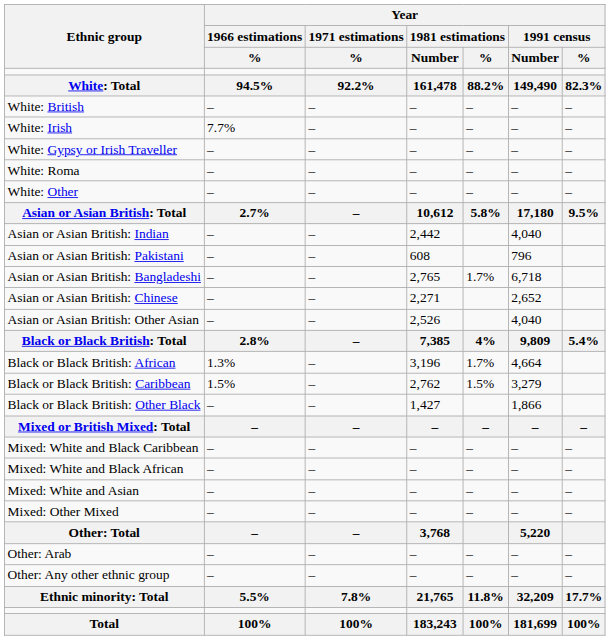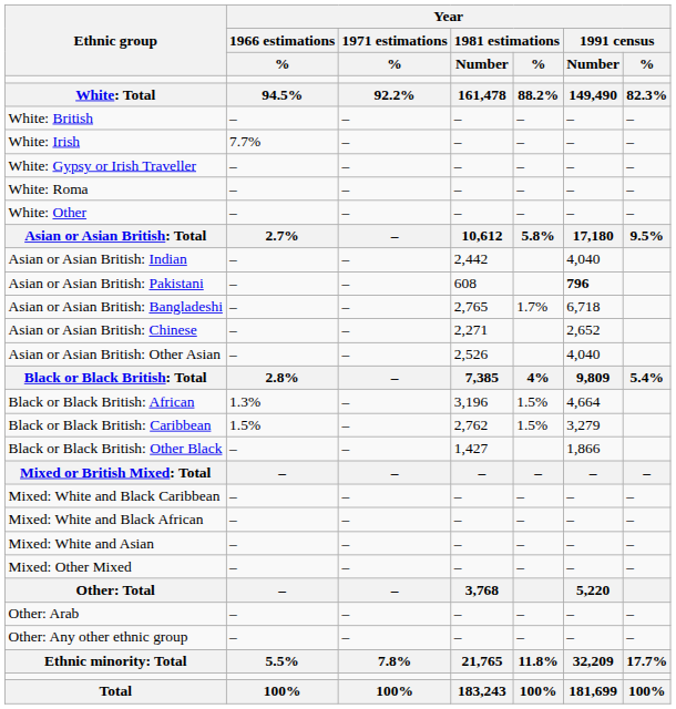 <table class="wikitable sortable mw-collapsible mw-collapsed" style="text-align:right left">
 <tr>
 <th rowspan="3">Ethnic group</th>
 <th colspan="6">Year</th>
 </tr>
 <tr>
 <th>1966 estimations</th>
 <th>1971 estimations</th>
 <th colspan="2">1981 estimations</th>
 <th colspan="2">1991 census</th>
 </tr>
 <tr>
 <th>%</th>
 <th>%</th>
 <th>Number</th>
 <th>%</th>
 <th>Number</th>
 <th>%</th>
 </tr>
 <tr>
 <td></td>
 <td></td>
 <td></td>
 <td></td>
 <td></td>
 <td></td>
 <td></td>
 </tr>
 <tr>
 <th><a href='#'>White</a>: Total</th>
 <th>94.5%</th>
 <th>92.2%</th>
 <th>161,478</th>
 <th>88.2%</th>
 <th>149,490</th>
 <th>82.3%</th>
 </tr>
 <tr>
 <td>White: <a href='#'>British</a></td>
 <td>–</td>
 <td>–</td>
 <td>–</td>
 <td>–</td>
 <td>–</td>
 <td>–</td>
 </tr>
 <tr>
 <td>White: <a href='#'>Irish</a></td>
 <td>7.7%</td>
 <td>–</td>
 <td>–</td>
 <td>–</td>
 <td>–</td>
 <td>–</td>
 </tr>
 <tr>
 <td>White: <a href='#'>Gypsy or Irish Traveller</a></td>
 <td>–</td>
 <td>–</td>
 <td>–</td>
 <td>–</td>
 <td>–</td>
 <td>–</td>
 </tr>
 <tr>
 <td>White: Roma</td>
 <td>–</td>
 <td>–</td>
 <td>–</td>
 <td>–</td>
 <td>–</td>
 <td>–</td>
 </tr>
 <tr>
 <td>White: <a href='#'>Other</a></td>
 <td>–</td>
 <td>–</td>
 <td>–</td>
 <td>–</td>
 <td>–</td>
 <td>–</td>
 </tr>
 <tr>
 <th><a href='#'>Asian or Asian British</a>: Total</th>
 <th>2.7%</th>
 <th>–</th>
 <th>10,612</th>
 <th>5.8%</th>
 <th>17,180</th>
 <th>9.5%</th>
 </tr>
 <tr>
 <td>Asian or Asian British: <a href='#'>Indian</a></td>
 <td>–</td>
 <td>–</td>
 <td>2,442</td>
 <td></td>
 <td>4,040</td>
 <td></td>
 </tr>
 <tr>
 <td>Asian or Asian British: <a href='#'>Pakistani</a></td>
 <td>–</td>
 <td>–</td>
 <td>608</td>
 <td></td>
-<td>796</td>
+<td><strong>796</strong></td>
 <td></td>
 </tr>
 <tr>
 <td>Asian or Asian British: <a href='#'>Bangladeshi</a></td>
 <td>–</td>
 <td>–</td>
 <td>2,765</td>
 <td>1.7%</td>
 <td>6,718</td>
 <td></td>
 </tr>
 <tr>
 <td>Asian or Asian British: <a href='#'>Chinese</a></td>
 <td>–</td>
 <td>–</td>
 <td>2,271</td>
 <td></td>
 <td>2,652</td>
 <td></td>
 </tr>
 <tr>
 <td>Asian or Asian British: Other Asian</td>
 <td>–</td>
 <td>–</td>
 <td>2,526</td>
 <td></td>
 <td>4,040</td>
 <td></td>
 </tr>
 <tr>
 <th><a href='#'>Black or Black British</a>: Total</th>
 <th>2.8%</th>
 <th>–</th>
 <th>7,385</th>
 <th>4%</th>
 <th>9,809</th>
 <th>5.4%</th>
 </tr>
 <tr>
 <td>Black or Black British: <a href='#'>African</a></td>
 <td>1.3%</td>
 <td>–</td>
 <td>3,196</td>
-<td>1.7%</td>
+<td>1.5%</td>
 <td>4,664</td>
 <td></td>
 </tr>
 <tr>
 <td>Black or Black British: <a href='#'>Caribbean</a></td>
 <td>1.5%</td>
 <td>–</td>
 <td>2,762</td>
 <td>1.5%</td>
 <td>3,279</td>
 <td></td>
 </tr>
 <tr>
 <td>Black or Black British: <a href='#'>Other Black</a></td>
 <td>–</td>
 <td>–</td>
 <td>1,427</td>
 <td></td>
 <td>1,866</td>
 <td></td>
 </tr>
 <tr>
 <th><a href='#'>Mixed or British Mixed</a>: Total</th>
 <th>–</th>
 <th>–</th>
 <th>–</th>
 <th>–</th>
 <th>–</th>
 <th>–</th>
 </tr>
 <tr>
 <td>Mixed: White and Black Caribbean</td>
 <td>–</td>
 <td>–</td>
 <td>–</td>
 <td>–</td>
 <td>–</td>
 <td>–</td>
 </tr>
 <tr>
 <td>Mixed: White and Black African</td>
 <td>–</td>
 <td>–</td>
 <td>–</td>
 <td>–</td>
 <td>–</td>
 <td>–</td>
 </tr>
 <tr>
 <td>Mixed: White and Asian</td>
 <td>–</td>
 <td>–</td>
 <td>–</td>
 <td>–</td>
 <td>–</td>
 <td>–</td>
 </tr>
 <tr>
 <td>Mixed: Other Mixed</td>
 <td>–</td>
 <td>–</td>
 <td>–</td>
 <td>–</td>
 <td>–</td>
 <td>–</td>
 </tr>
 <tr 5>
 <th>Other: Total</th>
 <th>–</th>
 <th>–</th>
 <th>3,768</th>
 <th></th>
 <th>5,220</th>
 <th></th>
 </tr>
 <tr>
 <td>Other: Arab</td>
 <td>–</td>
 <td>–</td>
 <td>–</td>
 <td>–</td>
 <td>–</td>
 <td>–</td>
 </tr>
 <tr>
 <td>Other: Any other ethnic group</td>
 <td>–</td>
 <td>–</td>
 <td>–</td>
 <td>–</td>
 <td>–</td>
 <td>–</td>
 </tr>
 <tr>
 <th>Ethnic minority: Total</th>
 <th>5.5%</th>
 <th>7.8%</th>
 <th>21,765</th>
 <th>11.8%</th>
 <th>32,209</th>
 <th>17.7%</th>
 </tr>
 <tr>
 <td></td>
 <td></td>
 <td></td>
 <td></td>
 <td></td>
 <td></td>
 <td></td>
 </tr>
 <tr>
 <th>Total</th>
 <th>100%</th>
 <th>100%</th>
 <th>183,243</th>
 <th>100%</th>
 <th>181,699</th>
 <th>100%</th>
 </tr>
 </table>
